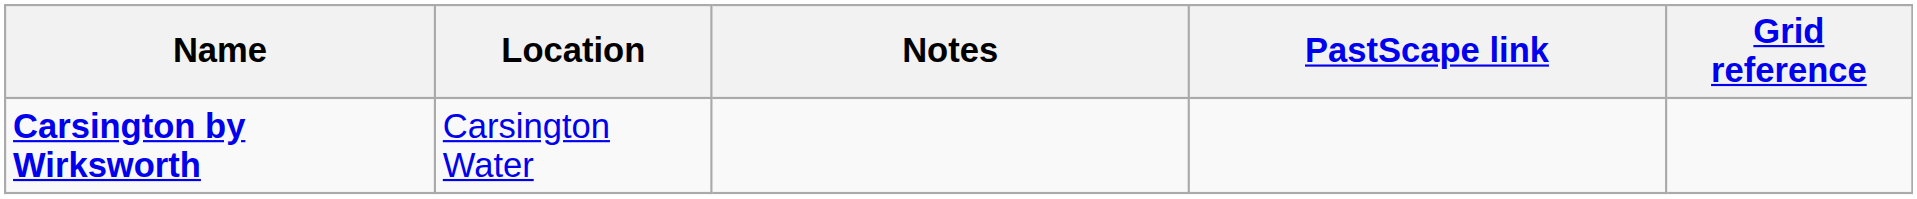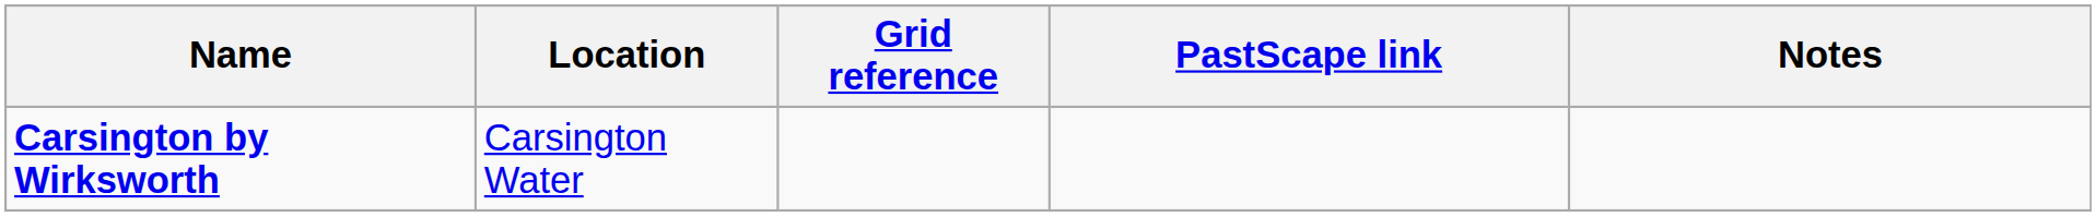 <table class="wikitable sortable" border="1" style="width: 100%">
 <tr>
 <th scope="col">Name</th>
 <th scope="col">Location</th>
+<th scope="col"><a href='#'>Grid reference</a></th>
+<th scope="col" class="unsortable" width="25%"><a href='#'>PastScape link</a></th>
 <th scope="col" class="unsortable" width="25%">Notes</th>
-<th scope="col" class="unsortable" width="25%"><a href='#'>PastScape link</a></th>
-<th scope="col"><a href='#'>Grid reference</a></th>
 </tr>
 <tr>
 <td><a href='#'><strong>Carsington by Wirksworth</strong></a></td>
 <td><a href='#'>Carsington Water</a></td>
 <td></td>
 <td></td>
 <td></td>
 </tr>
 </table>
